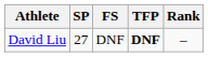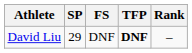 <table class="wikitable" border="1" style="font-size:90%">
 <tr>
 <th>Athlete</th>
 <th>SP</th>
 <th>FS</th>
 <th>TFP</th>
 <th>Rank</th>
 </tr>
 <tr align=center>
 <td align=left><a href='#'>David Liu</a></td>
-<td>27</td>
+<td>29</td>
 <td>DNF</td>
 <td><strong>DNF</strong></td>
 <td>–</td>
 </tr>
 </table>
